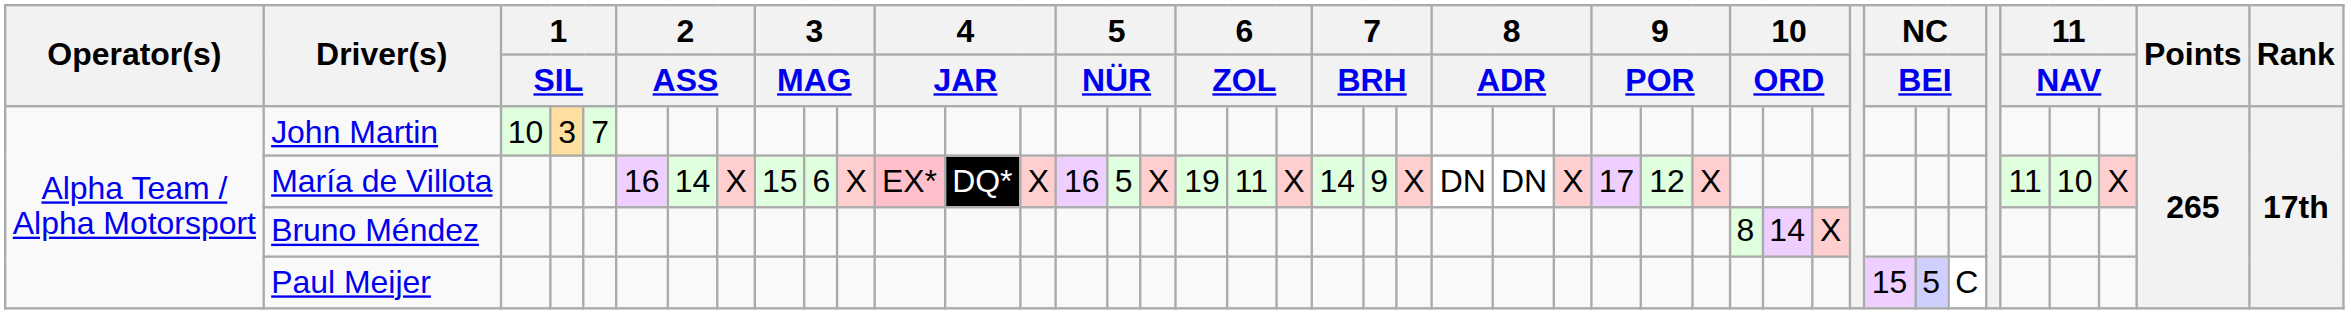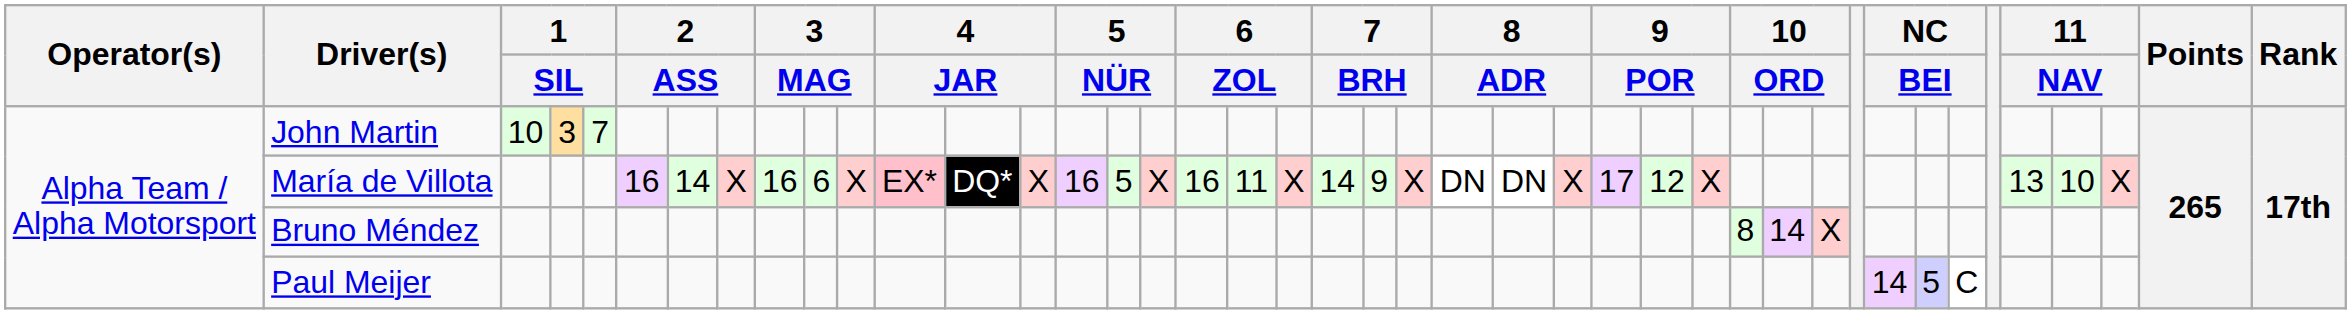 <table class="wikitable" style="font-size: 85%">
 <tr>
 <th rowspan=2>Operator(s)</th>
 <th rowspan=2>Driver(s)</th>
 <th colspan=3>1</th>
 <th colspan=3>2</th>
 <th colspan=3>3</th>
 <th colspan=3>4</th>
 <th colspan=3>5</th>
 <th colspan=3>6</th>
 <th colspan=3>7</th>
 <th colspan=3>8</th>
 <th colspan=3>9</th>
 <th colspan=3>10</th>
 <th rowspan=6></th>
 <th colspan=3>NC</th>
 <th rowspan=6></th>
 <th colspan=3>11</th>
 <th rowspan=2>Points</th>
 <th rowspan=2>Rank</th>
 </tr>
 <tr>
 <th colspan=3><a href='#'>SIL</a></th>
 <th colspan=3><a href='#'>ASS</a></th>
 <th colspan=3><a href='#'>MAG</a></th>
 <th colspan=3><a href='#'>JAR</a></th>
 <th colspan=3><a href='#'>NÜR</a></th>
 <th colspan=3><a href='#'>ZOL</a></th>
 <th colspan=3><a href='#'>BRH</a></th>
 <th colspan=3><a href='#'>ADR</a></th>
 <th colspan=3><a href='#'>POR</a></th>
 <th colspan=3><a href='#'>ORD</a></th>
 <th colspan=3><a href='#'>BEI</a></th>
 <th colspan=3><a href='#'>NAV</a></th>
 </tr>
 <tr>
 <td rowspan=4 align=center><a href='#'>Alpha Team /<br>Alpha Motorsport</a></td>
 <td> <a href='#'>John Martin</a></td>
 <td style="background:#dfffdf;">10</td>
 <td style="background:#ffdf9f;">3</td>
 <td style="background:#dfffdf;">7</td>
 <td></td>
 <td></td>
 <td></td>
 <td></td>
 <td></td>
 <td></td>
 <td></td>
 <td></td>
 <td></td>
 <td></td>
 <td></td>
 <td></td>
 <td></td>
 <td></td>
 <td></td>
 <td></td>
 <td></td>
 <td></td>
 <td></td>
 <td></td>
 <td></td>
 <td></td>
 <td></td>
 <td></td>
 <td></td>
 <td></td>
 <td></td>
 <td></td>
 <td></td>
 <td></td>
 <td></td>
 <td></td>
 <td></td>
 <th rowspan=4>265</th>
 <th rowspan=4>17th</th>
 </tr>
 <tr>
 <td> <a href='#'>María de Villota</a></td>
 <td></td>
 <td></td>
 <td></td>
 <td style="background:#efcfff;">16</td>
 <td style="background:#dfffdf;">14</td>
 <td style="background:#ffcfcf;">X</td>
-<td style="background:#dfffdf;">15</td>
+<td style="background:#dfffdf;">16</td>
 <td style="background:#dfffdf;">6</td>
 <td style="background:#ffcfcf;">X</td>
 <td style="background: pink;">EX*</td>
 <td style="background:black; color:white;">DQ*</td>
 <td style="background:#ffcfcf;">X</td>
 <td style="background:#efcfff;">16</td>
 <td style="background:#dfffdf;">5</td>
 <td style="background:#ffcfcf;">X</td>
-<td style="background:#dfffdf;">19</td>
+<td style="background:#dfffdf;">16</td>
 <td style="background:#dfffdf;">11</td>
 <td style="background:#ffcfcf;">X</td>
 <td style="background:#dfffdf;">14</td>
 <td style="background:#dfffdf;">9</td>
 <td style="background:#ffcfcf;">X</td>
 <td style="background:#ffffff;">DN</td>
 <td style="background:#ffffff;">DN</td>
 <td style="background:#ffcfcf;">X</td>
 <td style="background:#efcfff;">17</td>
 <td style="background:#dfffdf;">12</td>
 <td style="background:#ffcfcf;">X</td>
 <td></td>
 <td></td>
 <td></td>
 <td></td>
 <td></td>
 <td></td>
-<td style="background:#dfffdf;">11</td>
+<td style="background:#dfffdf;">13</td>
 <td style="background:#dfffdf;">10</td>
 <td style="background:#ffcfcf;">X</td>
 </tr>
 <tr>
 <td> <a href='#'>Bruno Méndez</a></td>
 <td></td>
 <td></td>
 <td></td>
 <td></td>
 <td></td>
 <td></td>
 <td></td>
 <td></td>
 <td></td>
 <td></td>
 <td></td>
 <td></td>
 <td></td>
 <td></td>
 <td></td>
 <td></td>
 <td></td>
 <td></td>
 <td></td>
 <td></td>
 <td></td>
 <td></td>
 <td></td>
 <td></td>
 <td></td>
 <td></td>
 <td></td>
 <td style="background:#dfffdf;">8</td>
 <td style="background:#efcfff;">14</td>
 <td style="background:#ffcfcf;">X</td>
 <td></td>
 <td></td>
 <td></td>
 <td></td>
 <td></td>
 <td></td>
 </tr>
 <tr>
 <td> <a href='#'>Paul Meijer</a></td>
 <td></td>
 <td></td>
 <td></td>
 <td></td>
 <td></td>
 <td></td>
 <td></td>
 <td></td>
 <td></td>
 <td></td>
 <td></td>
 <td></td>
 <td></td>
 <td></td>
 <td></td>
 <td></td>
 <td></td>
 <td></td>
 <td></td>
 <td></td>
 <td></td>
 <td></td>
 <td></td>
 <td></td>
 <td></td>
 <td></td>
 <td></td>
 <td></td>
 <td></td>
 <td></td>
-<td style="background:#efcfff;">15</td>
+<td style="background:#efcfff;">14</td>
 <td style="background:#cfcfff;">5</td>
 <td style="background:#ffffff;">C</td>
 <td></td>
 <td></td>
 <td></td>
 </tr>
 </table>
